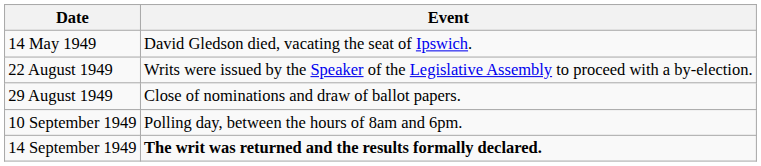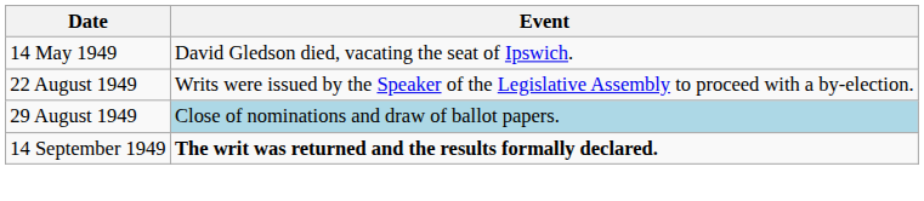 <table class="wikitable">
 <tr>
 <th>Date</th>
 <th>Event</th>
 </tr>
 <tr>
 <td>14 May 1949</td>
 <td>David Gledson died, vacating the seat of <a href='#'>Ipswich</a>.</td>
 </tr>
 <tr>
 <td>22 August 1949</td>
 <td>Writs were issued by the <a href='#'>Speaker</a> of the <a href='#'>Legislative Assembly</a> to proceed with a by-election.</td>
 </tr>
 <tr>
 <td>29 August 1949</td>
-<td>Close of nominations and draw of ballot papers.</td>
-</tr>
-<tr>
-<td>10 September 1949</td>
-<td>Polling day, between the hours of 8am and 6pm.</td>
+<td style="background: lightblue;">Close of nominations and draw of ballot papers.</td>
 </tr>
 <tr>
 <td>14 September 1949</td>
 <td><strong>The writ was returned and the results formally declared.</strong></td>
 </tr>
 </table>
